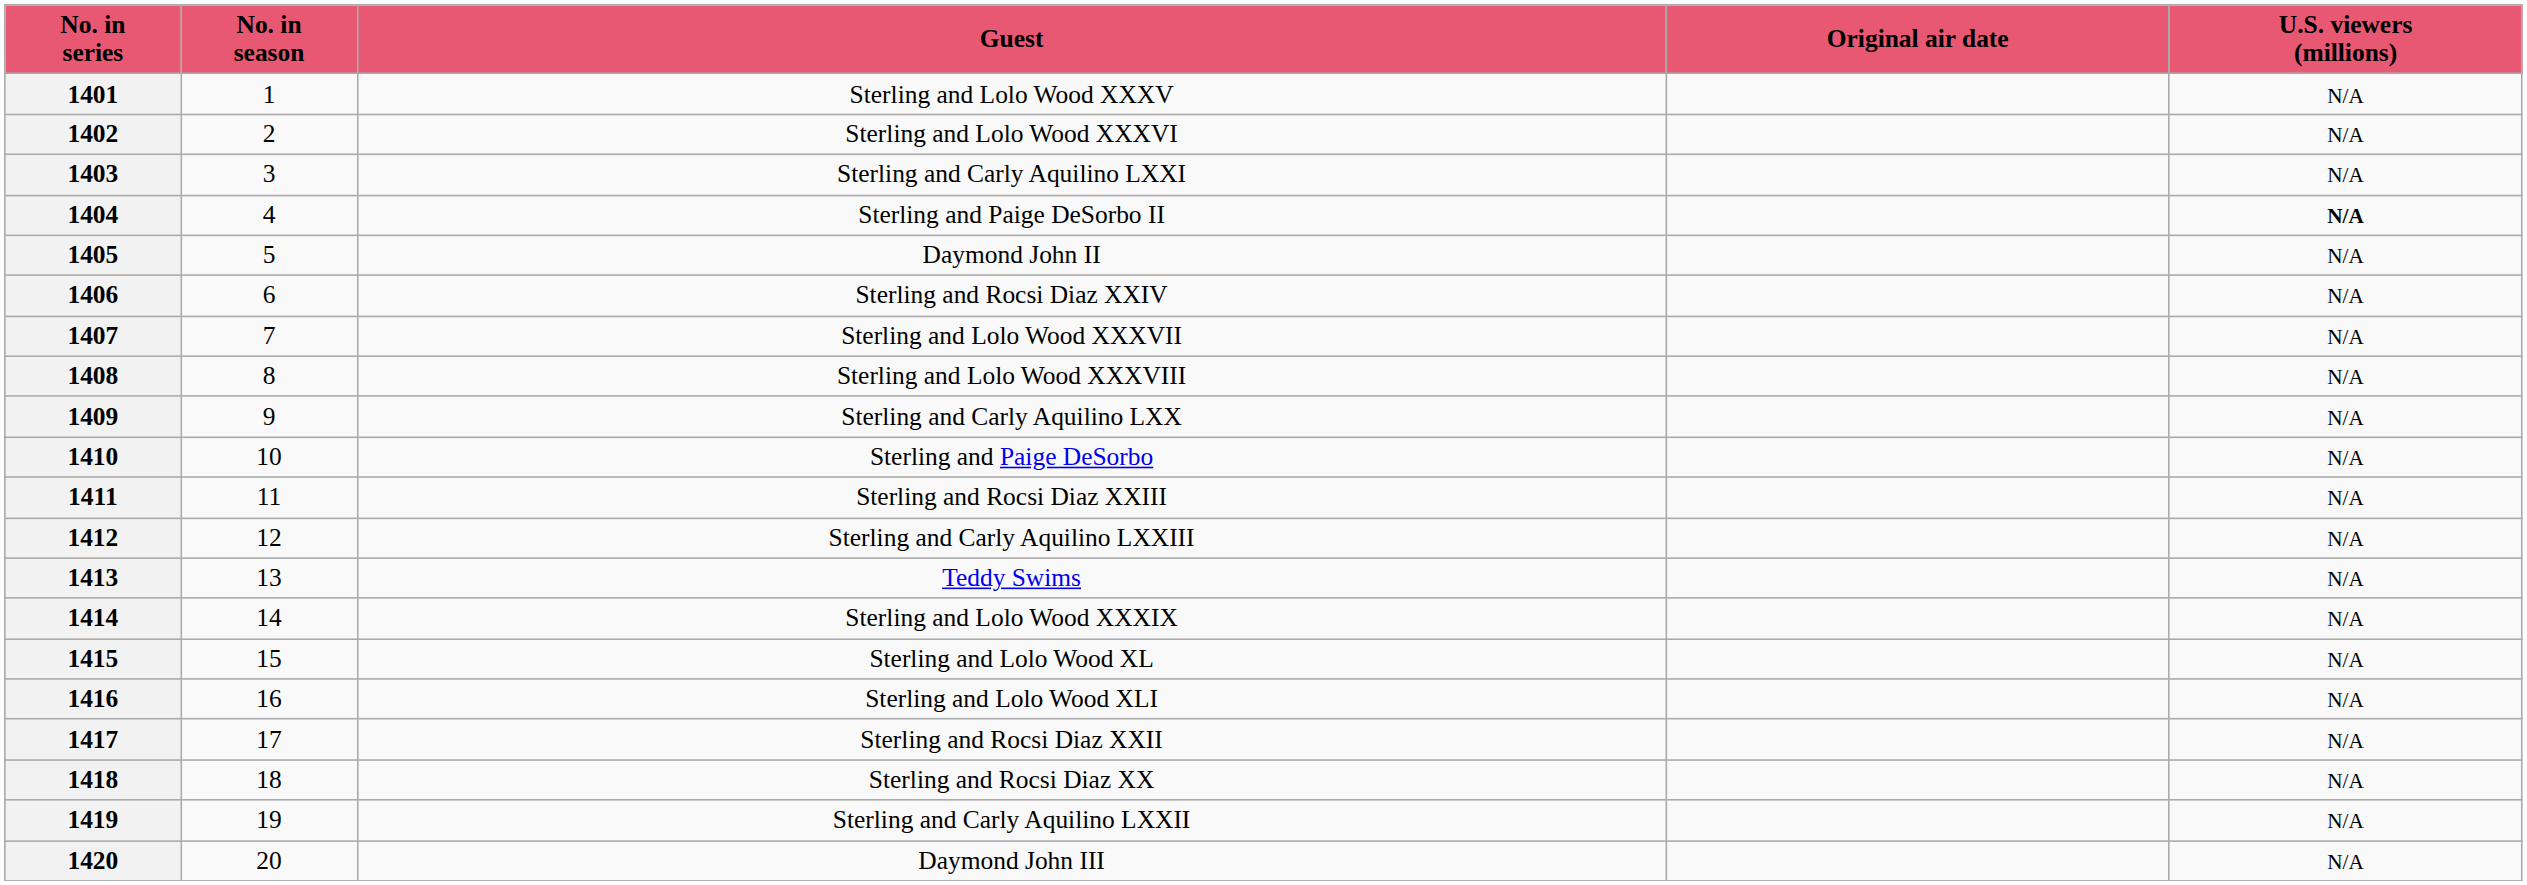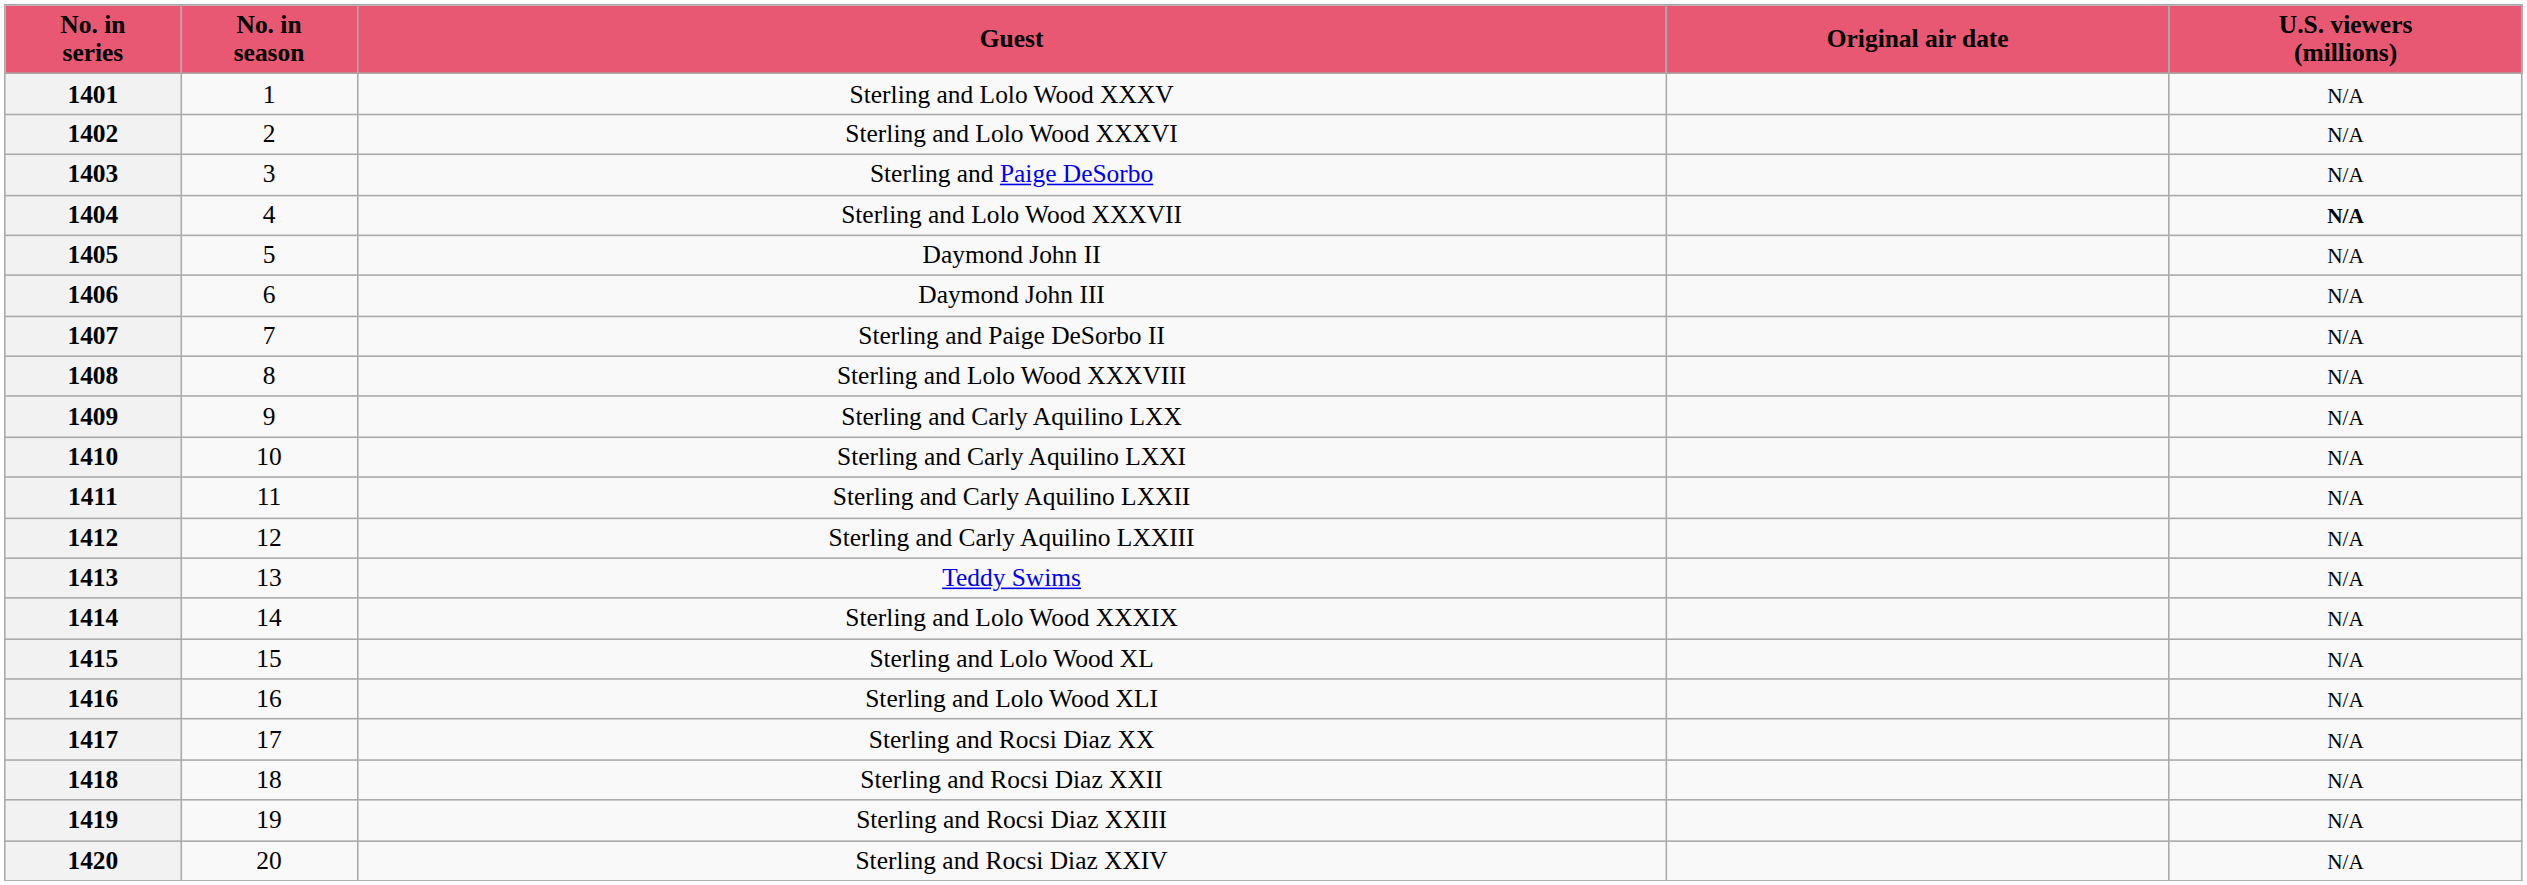 <table class="wikitable plainrowheaders" style="width:100%;text-align: center">
 <tr>
 <th scope="col" style="background-color: #E85873; color: #000000;" width=7%>No. in<br>series</th>
 <th scope="col" style="background-color: #E85873; color: #000000;" width=7%>No. in<br>season</th>
 <th scope="col" style="background-color: #E85873; color: #000000;">Guest</th>
 <th scope="col" style="background-color: #E85873; color: #000000;" width=20%>Original air date</th>
 <th scope="col" style="background-color: #E85873; color: #000000;" width=14%>U.S. viewers<br>(millions)</th>
 </tr>
 <tr>
 <th>1401</th>
 <td>1</td>
 <td>Sterling and Lolo Wood XXXV</td>
 <td></td>
 <td><span><small>N/A</small></span></td>
 </tr>
 <tr>
 <th>1402</th>
 <td>2</td>
 <td>Sterling and Lolo Wood XXXVI</td>
 <td></td>
 <td><span><small>N/A</small></span></td>
 </tr>
 <tr>
 <th>1403</th>
 <td>3</td>
-<td>Sterling and Carly Aquilino LXXI</td>
+<td>Sterling and <a href='#'>Paige DeSorbo</a></td>
 <td></td>
 <td><span><small>N/A</small></span></td>
 </tr>
 <tr>
 <th>1404</th>
 <td>4</td>
-<td>Sterling and Paige DeSorbo II</td>
+<td>Sterling and Lolo Wood XXXVII</td>
 <td></td>
 <td><strong><span><small>N/A</small></span></strong></td>
 </tr>
 <tr>
 <th>1405</th>
 <td>5</td>
 <td>Daymond John II</td>
 <td></td>
 <td><span><small>N/A</small></span></td>
 </tr>
 <tr>
 <th>1406</th>
 <td>6</td>
-<td>Sterling and Rocsi Diaz XXIV</td>
+<td>Daymond John III</td>
 <td></td>
 <td><span><small>N/A</small></span></td>
 </tr>
 <tr>
 <th>1407</th>
 <td>7</td>
-<td>Sterling and Lolo Wood XXXVII</td>
+<td>Sterling and Paige DeSorbo II</td>
 <td></td>
 <td><span><small>N/A</small></span></td>
 </tr>
 <tr>
 <th>1408</th>
 <td>8</td>
 <td>Sterling and Lolo Wood XXXVIII</td>
 <td></td>
 <td><span><small>N/A</small></span></td>
 </tr>
 <tr>
 <th>1409</th>
 <td>9</td>
 <td>Sterling and Carly Aquilino LXX</td>
 <td></td>
 <td><span><small>N/A</small></span></td>
 </tr>
 <tr>
 <th>1410</th>
 <td>10</td>
-<td>Sterling and <a href='#'>Paige DeSorbo</a></td>
+<td>Sterling and Carly Aquilino LXXI</td>
 <td></td>
 <td><span><small>N/A</small></span></td>
 </tr>
 <tr>
 <th>1411</th>
 <td>11</td>
-<td>Sterling and Rocsi Diaz XXIII</td>
+<td>Sterling and Carly Aquilino LXXII</td>
 <td></td>
 <td><span><small>N/A</small></span></td>
 </tr>
 <tr>
 <th>1412</th>
 <td>12</td>
 <td>Sterling and Carly Aquilino LXXIII</td>
 <td></td>
 <td><span><small>N/A</small></span></td>
 </tr>
 <tr>
 <th>1413</th>
 <td>13</td>
 <td><a href='#'>Teddy Swims</a></td>
 <td></td>
 <td><span><small>N/A</small></span></td>
 </tr>
 <tr>
 <th>1414</th>
 <td>14</td>
 <td>Sterling and Lolo Wood XXXIX</td>
 <td></td>
 <td><span><small>N/A</small></span></td>
 </tr>
 <tr>
 <th>1415</th>
 <td>15</td>
 <td>Sterling and Lolo Wood XL</td>
 <td></td>
 <td><span><small>N/A</small></span></td>
 </tr>
 <tr>
 <th>1416</th>
 <td>16</td>
 <td>Sterling and Lolo Wood XLI</td>
 <td></td>
 <td><span><small>N/A</small></span></td>
 </tr>
 <tr>
 <th>1417</th>
 <td>17</td>
-<td>Sterling and Rocsi Diaz XXII</td>
+<td>Sterling and Rocsi Diaz XX</td>
 <td></td>
 <td><span><small>N/A</small></span></td>
 </tr>
 <tr>
 <th>1418</th>
 <td>18</td>
-<td>Sterling and Rocsi Diaz XX</td>
+<td>Sterling and Rocsi Diaz XXII</td>
 <td></td>
 <td><span><small>N/A</small></span></td>
 </tr>
 <tr>
 <th>1419</th>
 <td>19</td>
-<td>Sterling and Carly Aquilino LXXII</td>
+<td>Sterling and Rocsi Diaz XXIII</td>
 <td></td>
 <td><span><small>N/A</small></span></td>
 </tr>
 <tr>
 <th>1420</th>
 <td>20</td>
-<td>Daymond John III</td>
+<td>Sterling and Rocsi Diaz XXIV</td>
 <td></td>
 <td><span><small>N/A</small></span></td>
 </tr>
 </table>
